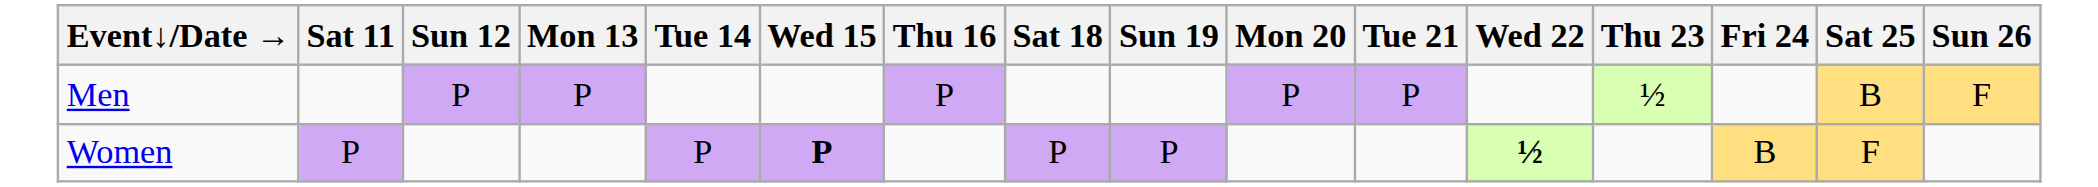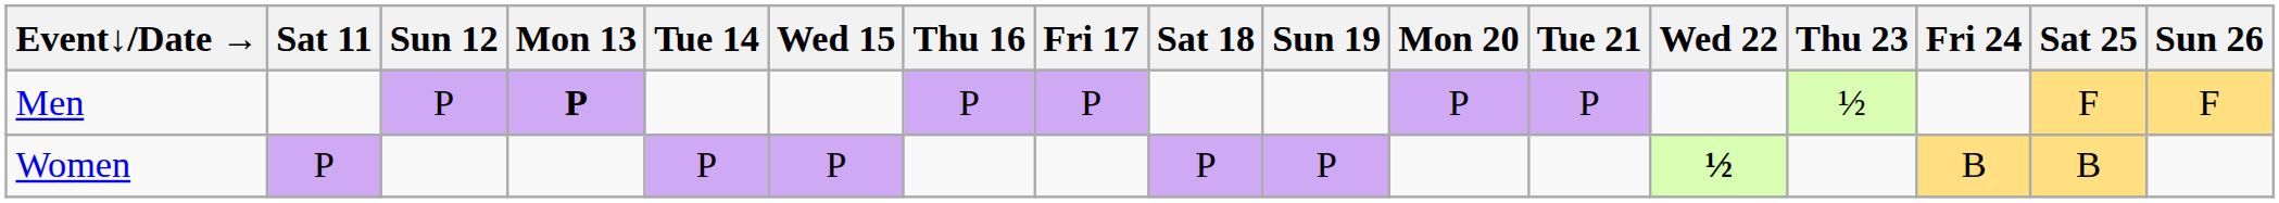 <table class="wikitable" style="margin:0.5em auto; font-size:90%; line-height:1.25em;">
 <tr style="text-align:center;">
 <th>Event↓/Date →</th>
 <th>Sat 11</th>
 <th>Sun 12</th>
 <th>Mon 13</th>
 <th>Tue 14</th>
 <th>Wed 15</th>
 <th>Thu 16</th>
+<th>Fri 17</th>
 <th>Sat 18</th>
 <th>Sun 19</th>
 <th>Mon 20</th>
 <th>Tue 21</th>
 <th>Wed 22</th>
 <th>Thu 23</th>
 <th>Fri 24</th>
 <th>Sat 25</th>
 <th>Sun 26</th>
 </tr>
 <tr style="text-align:center;">
 <td style="text-align:left;"><a href='#'>Men</a></td>
 <td></td>
 <td style="background-color:#D0A9F5;">P</td>
-<td style="background-color:#D0A9F5;">P</td>
+<td style="background-color:#D0A9F5;"><strong>P</strong></td>
 <td></td>
 <td></td>
+<td style="background-color:#D0A9F5;">P</td>
 <td style="background-color:#D0A9F5;">P</td>
 <td></td>
 <td></td>
 <td style="background-color:#D0A9F5;">P</td>
 <td style="background-color:#D0A9F5;">P</td>
 <td></td>
 <td style="background-color:#D9FFB2;">½</td>
 <td></td>
-<td style="background-color:#FFDF80;">B</td>
+<td style="background-color:#FFDF80;">F</td>
 <td style="background-color:#FFDF80;">F</td>
 </tr>
 <tr style="text-align:center;">
 <td style="text-align:left;"><a href='#'>Women</a></td>
 <td style="background-color:#D0A9F5;">P</td>
 <td></td>
 <td></td>
 <td style="background-color:#D0A9F5;">P</td>
-<td style="background-color:#D0A9F5;"><strong>P</strong></td>
+<td style="background-color:#D0A9F5;">P</td>
+<td></td>
 <td></td>
 <td style="background-color:#D0A9F5;">P</td>
 <td style="background-color:#D0A9F5;">P</td>
 <td></td>
 <td></td>
 <td style="background-color:#D9FFB2;"><strong>½</strong></td>
 <td></td>
 <td style="background-color:#FFDF80;">B</td>
-<td style="background-color:#FFDF80;">F</td>
+<td style="background-color:#FFDF80;">B</td>
 <td></td>
 </tr>
 </table>
